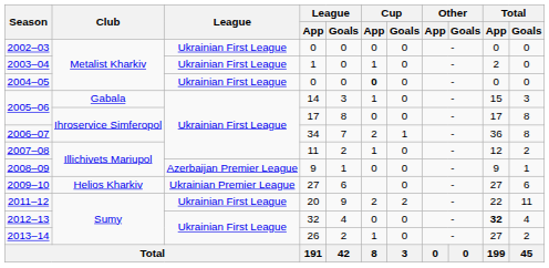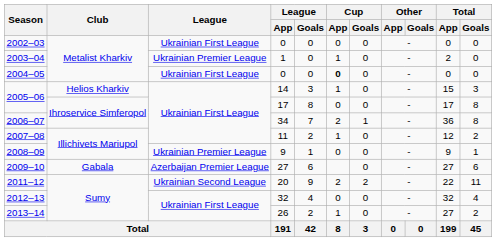 <table class="wikitable">
 <tr>
 <th rowspan=2>Season</th>
 <th ! rowspan=2>Club</th>
 <th ! rowspan=2>League</th>
 <th ! colspan=2>League</th>
 <th ! colspan=2>Cup</th>
 <th ! colspan=2>Other</th>
 <th colspan=3>Total</th>
 </tr>
 <tr>
 <th>App</th>
 <th>Goals</th>
 <th>App</th>
 <th>Goals</th>
 <th>App</th>
 <th>Goals</th>
 <th>App</th>
 <th>Goals</th>
 </tr>
 <tr align=center>
 <td><a href='#'>2002–03</a></td>
 <td rowspan="3"><a href='#'>Metalist Kharkiv</a></td>
 <td><a href='#'>Ukrainian First League</a></td>
 <td>0</td>
 <td>0</td>
 <td>0</td>
 <td>0</td>
 <td colspan="2">-</td>
 <td>0</td>
 <td>0</td>
 </tr>
 <tr align=center>
 <td><a href='#'>2003–04</a></td>
-<td><a href='#'>Ukrainian First League</a></td>
+<td><a href='#'>Ukrainian Premier League</a></td>
 <td>1</td>
 <td>0</td>
 <td>1</td>
 <td>0</td>
 <td colspan="2">-</td>
 <td>2</td>
 <td>0</td>
 </tr>
 <tr align=center>
 <td><a href='#'>2004–05</a></td>
 <td><a href='#'>Ukrainian First League</a></td>
 <td>0</td>
 <td>0</td>
 <td><strong>0</strong></td>
 <td>0</td>
 <td colspan="2">-</td>
 <td>0</td>
 <td>0</td>
 </tr>
 <tr align=center>
 <td rowspan="2"><a href='#'>2005–06</a></td>
-<td><a href='#'>Gabala</a></td>
+<td><a href='#'>Helios Kharkiv</a></td>
 <td rowspan="4"><a href='#'>Ukrainian First League</a></td>
 <td>14</td>
 <td>3</td>
 <td>1</td>
 <td>0</td>
 <td colspan="2">-</td>
 <td>15</td>
 <td>3</td>
 </tr>
 <tr align=center>
 <td rowspan="2"><a href='#'>Ihroservice Simferopol</a></td>
 <td>17</td>
 <td>8</td>
 <td>0</td>
 <td>0</td>
 <td colspan="2">-</td>
 <td>17</td>
 <td>8</td>
 </tr>
 <tr align=center>
 <td><a href='#'>2006–07</a></td>
 <td>34</td>
 <td>7</td>
 <td>2</td>
 <td>1</td>
 <td colspan="2">-</td>
 <td>36</td>
 <td>8</td>
 </tr>
 <tr align=center>
 <td><a href='#'>2007–08</a></td>
 <td rowspan="2"><a href='#'>Illichivets Mariupol</a></td>
 <td>11</td>
 <td>2</td>
 <td>1</td>
 <td>0</td>
 <td colspan="2">-</td>
 <td>12</td>
 <td>2</td>
 </tr>
 <tr align=center>
 <td><a href='#'>2008–09</a></td>
-<td><a href='#'>Azerbaijan Premier League</a></td>
+<td><a href='#'>Ukrainian Premier League</a></td>
 <td>9</td>
 <td>1</td>
 <td>0</td>
 <td>0</td>
 <td colspan="2">-</td>
 <td>9</td>
 <td>1</td>
 </tr>
 <tr align=center>
 <td><a href='#'>2009–10</a></td>
-<td><a href='#'>Helios Kharkiv</a></td>
-<td><a href='#'>Ukrainian Premier League</a></td>
+<td><a href='#'>Gabala</a></td>
+<td><a href='#'>Azerbaijan Premier League</a></td>
 <td>27</td>
 <td>6</td>
 <td></td>
 <td>0</td>
 <td colspan="2">-</td>
 <td>27</td>
 <td>6</td>
 </tr>
 <tr align=center>
 <td><a href='#'>2011–12</a></td>
 <td rowspan="3"><a href='#'>Sumy</a></td>
-<td><a href='#'>Ukrainian First League</a></td>
+<td><a href='#'>Ukrainian Second League</a></td>
 <td>20</td>
 <td>9</td>
 <td>2</td>
 <td>2</td>
 <td colspan="2">-</td>
 <td>22</td>
 <td>11</td>
 </tr>
 <tr align=center>
 <td><a href='#'>2012–13</a></td>
 <td rowspan="2"><a href='#'>Ukrainian First League</a></td>
 <td>32</td>
 <td>4</td>
 <td>0</td>
 <td>0</td>
 <td colspan="2">-</td>
-<td><strong>32</strong></td>
+<td>32</td>
 <td>4</td>
 </tr>
 <tr align=center>
 <td><a href='#'>2013–14</a></td>
 <td>26</td>
 <td>2</td>
 <td>1</td>
 <td>0</td>
 <td colspan="2">-</td>
 <td>27</td>
 <td>2</td>
 </tr>
 <tr align=center>
 <th colspan="3">Total</th>
 <th>191</th>
 <th>42</th>
 <th>8</th>
 <th>3</th>
 <th>0</th>
 <th>0</th>
 <th>199</th>
 <th>45</th>
 </tr>
 </table>
